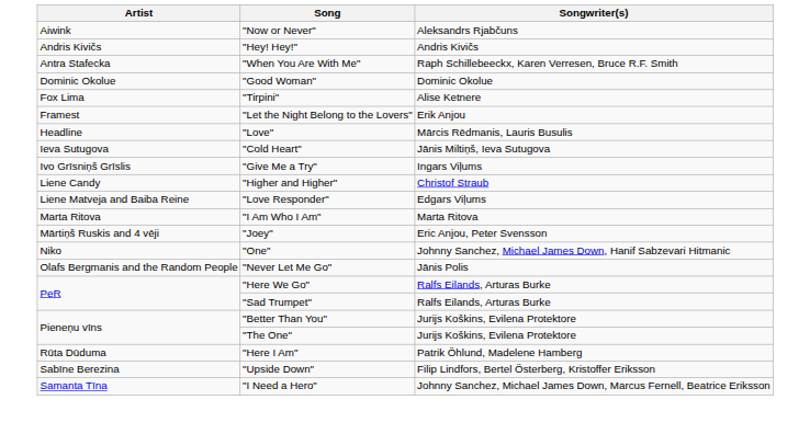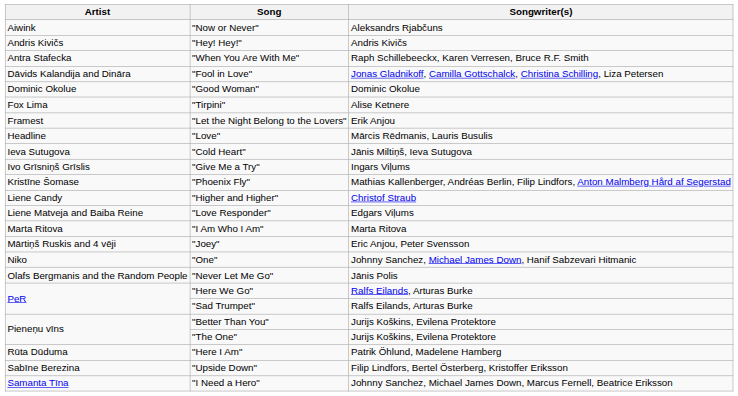 <table class="sortable wikitable" style="margin: 1em auto 1em auto; text-align:left">
 <tr>
 <th>Artist</th>
 <th>Song</th>
 <th>Songwriter(s)</th>
 </tr>
 <tr>
 <td>Aiwink</td>
 <td>"Now or Never"</td>
 <td>Aleksandrs Rjabčuns</td>
 </tr>
 <tr>
 <td>Andris Kivičs</td>
 <td>"Hey! Hey!"</td>
 <td>Andris Kivičs</td>
 </tr>
 <tr>
 <td>Antra Stafecka</td>
 <td>"When You Are With Me"</td>
 <td>Raph Schillebeeckx, Karen Verresen, Bruce R.F. Smith</td>
+</tr>
+<tr>
+<td>Dāvids Kalandija and Dināra</td>
+<td>"Fool in Love"</td>
+<td><a href='#'>Jonas Gladnikoff</a>, <a href='#'>Camilla Gottschalck</a>, <a href='#'>Christina Schilling</a>, Liza Petersen</td>
 </tr>
 <tr>
 <td>Dominic Okolue</td>
 <td>"Good Woman"</td>
 <td>Dominic Okolue</td>
 </tr>
 <tr>
 <td>Fox Lima</td>
 <td>"Tirpini"</td>
 <td>Alise Ketnere</td>
 </tr>
 <tr>
 <td>Framest</td>
 <td>"Let the Night Belong to the Lovers"</td>
 <td>Erik Anjou</td>
 </tr>
 <tr>
 <td>Headline</td>
 <td>"Love"</td>
 <td>Mārcis Rēdmanis, Lauris Busulis</td>
 </tr>
 <tr>
 <td>Ieva Sutugova</td>
 <td>"Cold Heart"</td>
 <td>Jānis Miltiņš, Ieva Sutugova</td>
 </tr>
 <tr>
 <td>Ivo Grīsniņš Grīslis</td>
 <td>"Give Me a Try"</td>
 <td>Ingars Viļums</td>
+</tr>
+<tr>
+<td>Kristīne Šomase</td>
+<td>"Phoenix Fly"</td>
+<td>Mathias Kallenberger, Andréas Berlin, Filip Lindfors, <a href='#'>Anton Malmberg Hård af Segerstad</a></td>
 </tr>
 <tr>
 <td>Liene Candy</td>
 <td>"Higher and Higher"</td>
 <td><a href='#'>Christof Straub</a></td>
 </tr>
 <tr>
 <td>Liene Matveja and Baiba Reine</td>
 <td>"Love Responder"</td>
 <td>Edgars Viļums</td>
 </tr>
 <tr>
 <td>Marta Ritova</td>
 <td>"I Am Who I Am"</td>
 <td>Marta Ritova</td>
 </tr>
 <tr>
 <td>Mārtiņš Ruskis and 4 vēji</td>
 <td>"Joey"</td>
 <td>Eric Anjou, Peter Svensson</td>
 </tr>
 <tr>
 <td>Niko</td>
 <td>"One"</td>
 <td>Johnny Sanchez, <a href='#'>Michael James Down</a>, Hanif Sabzevari Hitmanic</td>
 </tr>
 <tr>
 <td>Olafs Bergmanis and the Random People</td>
 <td>"Never Let Me Go"</td>
 <td>Jānis Polis</td>
 </tr>
 <tr>
 <td rowspan="2"><a href='#'>PeR</a></td>
 <td>"Here We Go"</td>
 <td><a href='#'>Ralfs Eilands</a>, Arturas Burke</td>
 </tr>
 <tr>
 <td>"Sad Trumpet"</td>
 <td>Ralfs Eilands, Arturas Burke</td>
 </tr>
 <tr>
 <td rowspan="2">Pieneņu vīns</td>
 <td>"Better Than You"</td>
 <td>Jurijs Koškins, Evilena Protektore</td>
 </tr>
 <tr>
 <td>"The One"</td>
 <td>Jurijs Koškins, Evilena Protektore</td>
 </tr>
 <tr>
 <td>Rūta Dūduma</td>
 <td>"Here I Am"</td>
 <td>Patrik Öhlund, Madelene Hamberg</td>
 </tr>
 <tr>
 <td>Sabīne Berezina</td>
 <td>"Upside Down"</td>
 <td>Filip Lindfors, Bertel Österberg, Kristoffer Eriksson</td>
 </tr>
 <tr>
 <td><a href='#'>Samanta Tīna</a></td>
 <td>"I Need a Hero"</td>
 <td>Johnny Sanchez, Michael James Down, Marcus Fernell, Beatrice Eriksson</td>
 </tr>
 </table>
